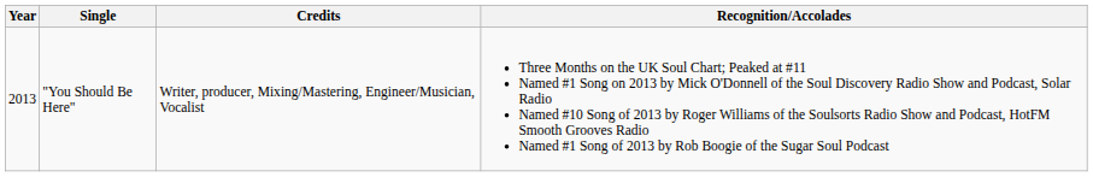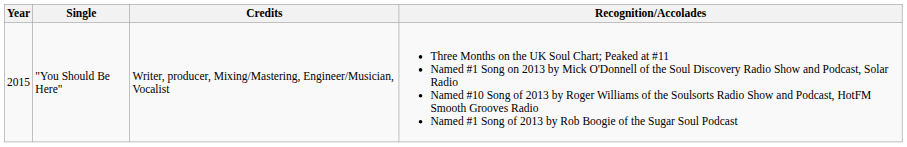 <table class="wikitable">
 <tr>
 <th>Year</th>
 <th>Single</th>
 <th>Credits</th>
 <th>Recognition/Accolades</th>
 </tr>
 <tr>
-<td>2013</td>
+<td>2015</td>
 <td>"You Should Be Here"</td>
 <td>Writer, producer, Mixing/Mastering, Engineer/Musician, Vocalist</td>
 <td><br><ul><li>Three Months on the UK Soul Chart; Peaked at #11</li><li>Named #1 Song on 2013 by Mick O'Donnell of the Soul Discovery Radio Show and Podcast, Solar Radio</li><li>Named #10 Song of 2013 by Roger Williams of the Soulsorts Radio Show and Podcast, HotFM Smooth Grooves Radio</li><li>Named #1 Song of 2013 by Rob Boogie of the Sugar Soul Podcast</li></ul></td>
 </tr>
 </table>
